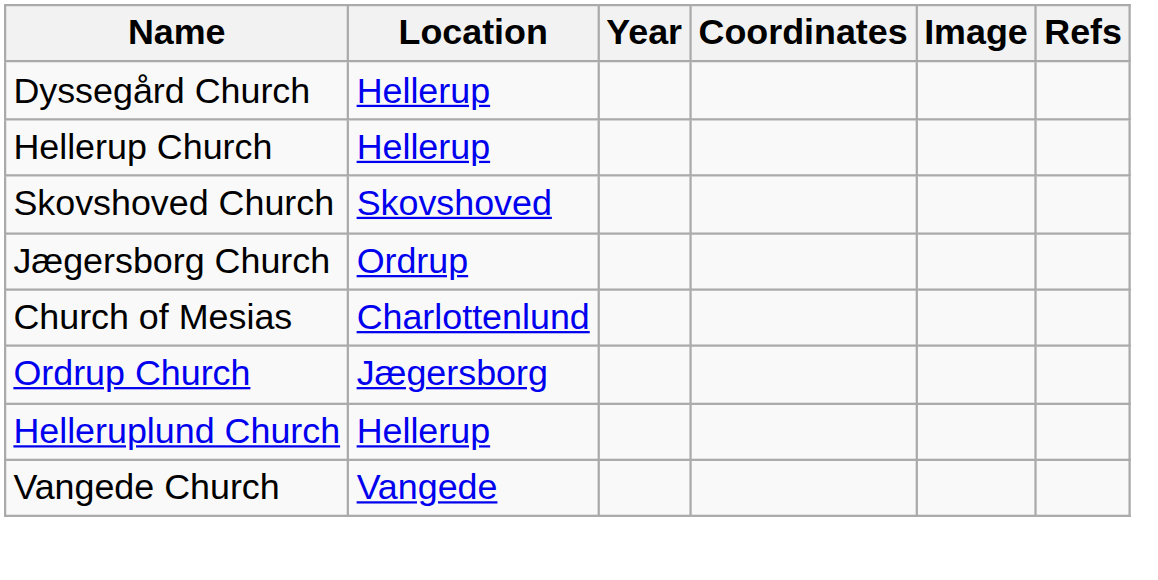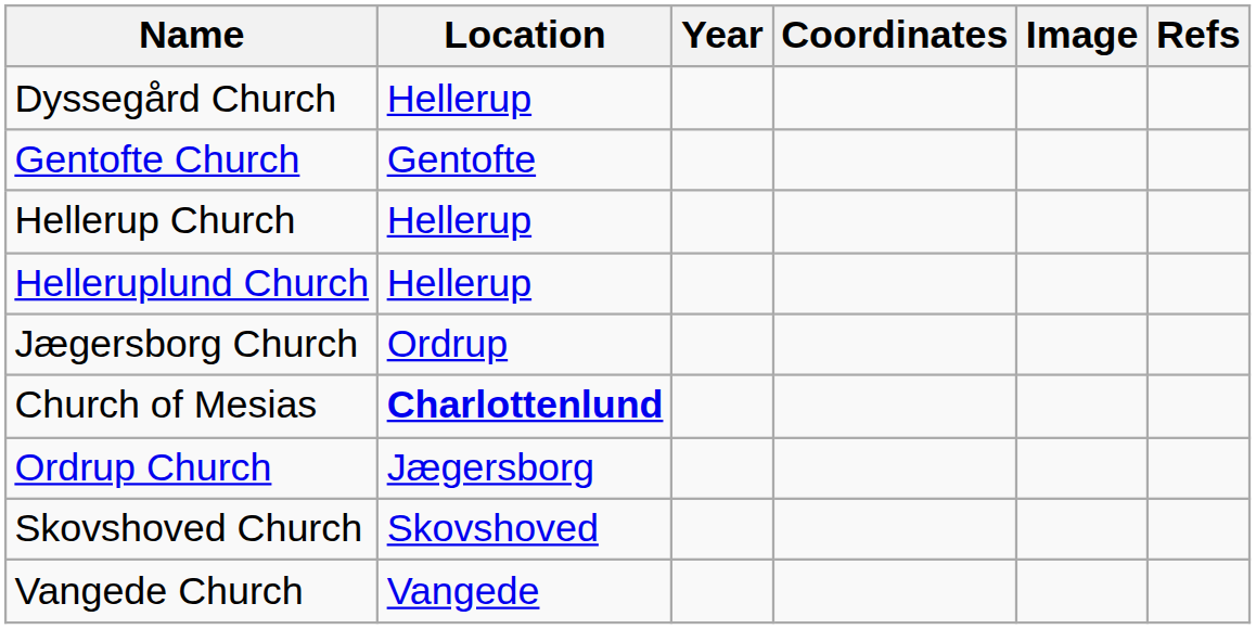 <table class="wikitable sortable">
 <tr>
 <th>Name</th>
 <th>Location</th>
 <th>Year</th>
 <th>Coordinates</th>
 <th>Image</th>
 <th>Refs</th>
 </tr>
 <tr>
 <td>Dyssegård Church</td>
 <td><a href='#'>Hellerup</a></td>
 <td></td>
 <td></td>
 <td></td>
 <td></td>
 </tr>
 <tr>
+<td><a href='#'>Gentofte Church</a></td>
+<td><a href='#'>Gentofte</a></td>
+<td></td>
+<td></td>
+<td></td>
+<td></td>
+</tr>
+<tr>
 <td>Hellerup Church</td>
 <td><a href='#'>Hellerup</a></td>
 <td></td>
 <td></td>
 <td></td>
 <td></td>
 </tr>
 <tr>
-<td>Skovshoved Church</td>
-<td><a href='#'>Skovshoved</a></td>
+<td><a href='#'>Helleruplund Church</a></td>
+<td><a href='#'>Hellerup</a></td>
 <td></td>
 <td></td>
 <td></td>
 <td></td>
 </tr>
 <tr>
 <td>Jægersborg Church</td>
 <td><a href='#'>Ordrup</a></td>
 <td></td>
 <td></td>
 <td></td>
 <td></td>
 </tr>
 <tr>
 <td>Church of Mesias</td>
-<td><a href='#'>Charlottenlund</a></td>
+<td><strong><a href='#'>Charlottenlund</a></strong></td>
 <td></td>
 <td></td>
 <td></td>
 <td></td>
 </tr>
 <tr>
 <td><a href='#'>Ordrup Church</a></td>
 <td><a href='#'>Jægersborg</a></td>
 <td></td>
 <td></td>
 <td></td>
 <td></td>
 </tr>
 <tr>
-<td><a href='#'>Helleruplund Church</a></td>
-<td><a href='#'>Hellerup</a></td>
+<td>Skovshoved Church</td>
+<td><a href='#'>Skovshoved</a></td>
 <td></td>
 <td></td>
 <td></td>
 <td></td>
 </tr>
 <tr>
 <td>Vangede Church</td>
 <td><a href='#'>Vangede</a></td>
 <td></td>
 <td></td>
 <td></td>
 <td></td>
 </tr>
 </table>
